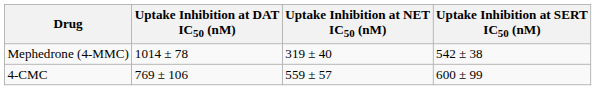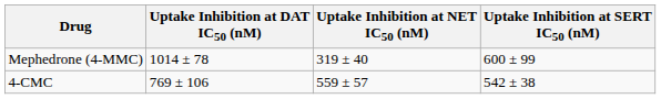 <table class="wikitable">
 <tr>
 <th>Drug</th>
 <th><strong>Uptake Inhibition at DAT</strong><br><strong>IC<sub>50</sub> (nM)</strong></th>
 <th><strong>Uptake Inhibition at NET</strong><br><strong>IC<sub>50</sub> (nM)</strong></th>
 <th><strong>Uptake Inhibition at SERT</strong><br><strong>IC<sub>50</sub> (nM)</strong></th>
 </tr>
 <tr>
 <td>Mephedrone (4-MMC)</td>
 <td>1014 ± 78</td>
 <td>319 ± 40</td>
-<td>542 ± 38</td>
+<td>600 ± 99</td>
 </tr>
 <tr>
 <td>4-CMC</td>
 <td>769 ± 106</td>
 <td>559 ± 57</td>
-<td>600 ± 99</td>
+<td>542 ± 38</td>
 </tr>
 </table>
